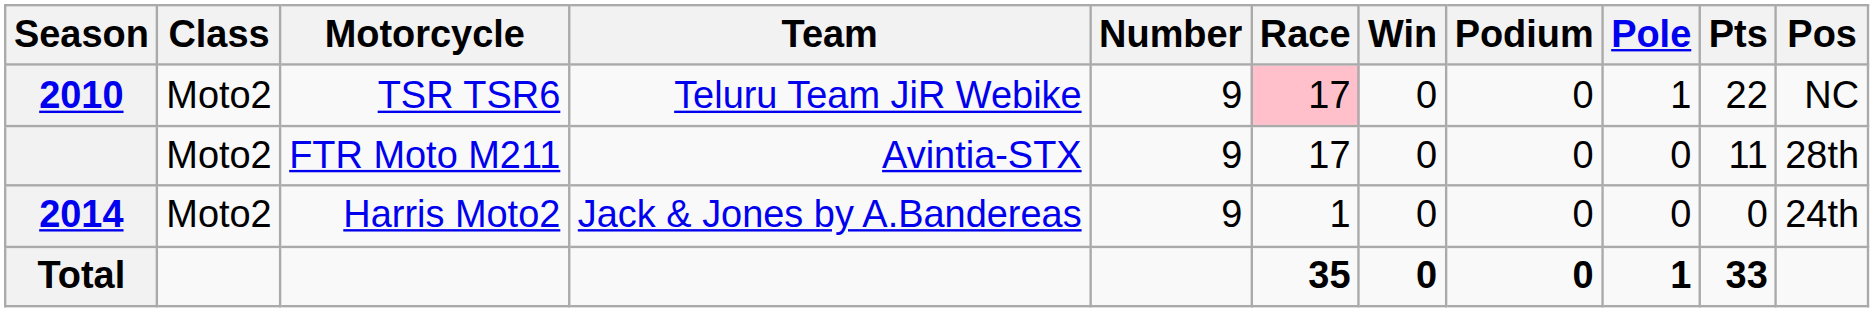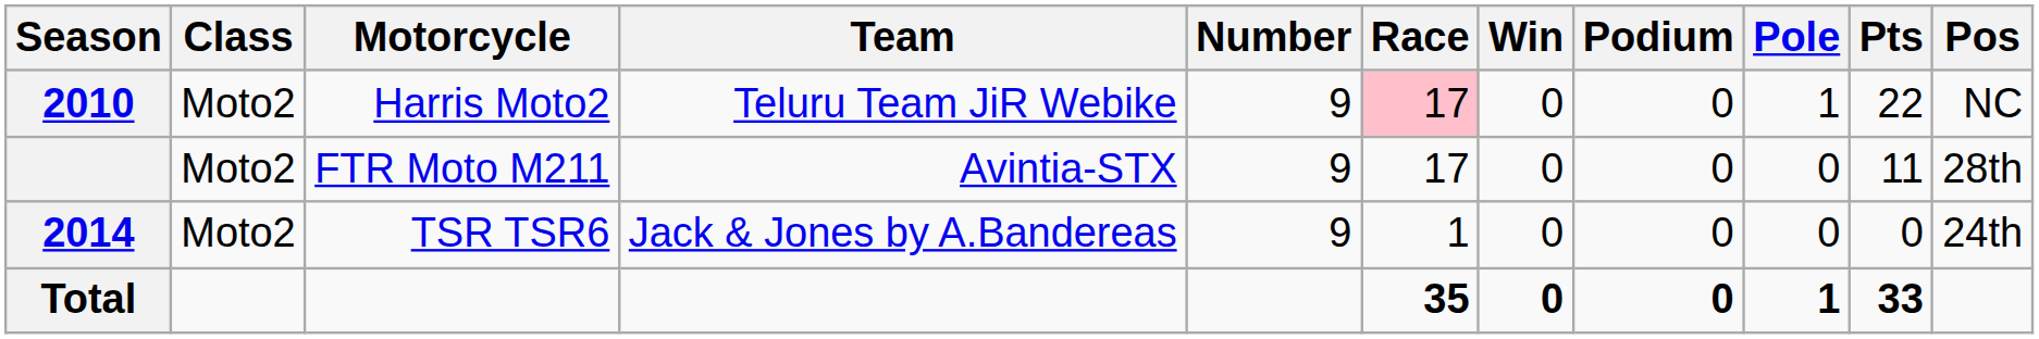 <table class="wikitable">
 <tr>
 <th>Season</th>
 <th>Class</th>
 <th>Motorcycle</th>
 <th>Team</th>
 <th>Number</th>
 <th>Race</th>
 <th>Win</th>
 <th>Podium</th>
 <th><a href='#'>Pole</a></th>
 <th>Pts</th>
 <th>Pos</th>
 </tr>
 <tr align="right">
 <th><a href='#'>2010</a></th>
 <td>Moto2</td>
-<td><a href='#'>TSR TSR6</a></td>
+<td><a href='#'>Harris Moto2</a></td>
 <td><a href='#'>Teluru Team JiR Webike</a></td>
 <td>9</td>
 <td style="background: pink;">17</td>
 <td>0</td>
 <td>0</td>
 <td>1</td>
 <td>22</td>
 <td>NC</td>
 </tr>
 <tr align="right">
 <th></th>
 <td>Moto2</td>
 <td><a href='#'>FTR Moto M211</a></td>
 <td><a href='#'>Avintia-STX</a></td>
 <td>9</td>
 <td>17</td>
 <td>0</td>
 <td>0</td>
 <td>0</td>
 <td>11</td>
 <td>28th</td>
 </tr>
 <tr align="right">
 <th><a href='#'>2014</a></th>
 <td>Moto2</td>
-<td><a href='#'>Harris Moto2</a></td>
+<td><a href='#'>TSR TSR6</a></td>
 <td><a href='#'>Jack & Jones by A.Bandereas</a></td>
 <td>9</td>
 <td>1</td>
 <td>0</td>
 <td>0</td>
 <td>0</td>
 <td>0</td>
 <td>24th</td>
 </tr>
 <tr align="right">
 <th>Total</th>
 <td></td>
 <td></td>
 <td></td>
 <td></td>
 <td><strong>35</strong></td>
 <td><strong>0</strong></td>
 <td><strong>0</strong></td>
 <td><strong>1</strong></td>
 <td><strong>33</strong></td>
 <td></td>
 </tr>
 </table>
